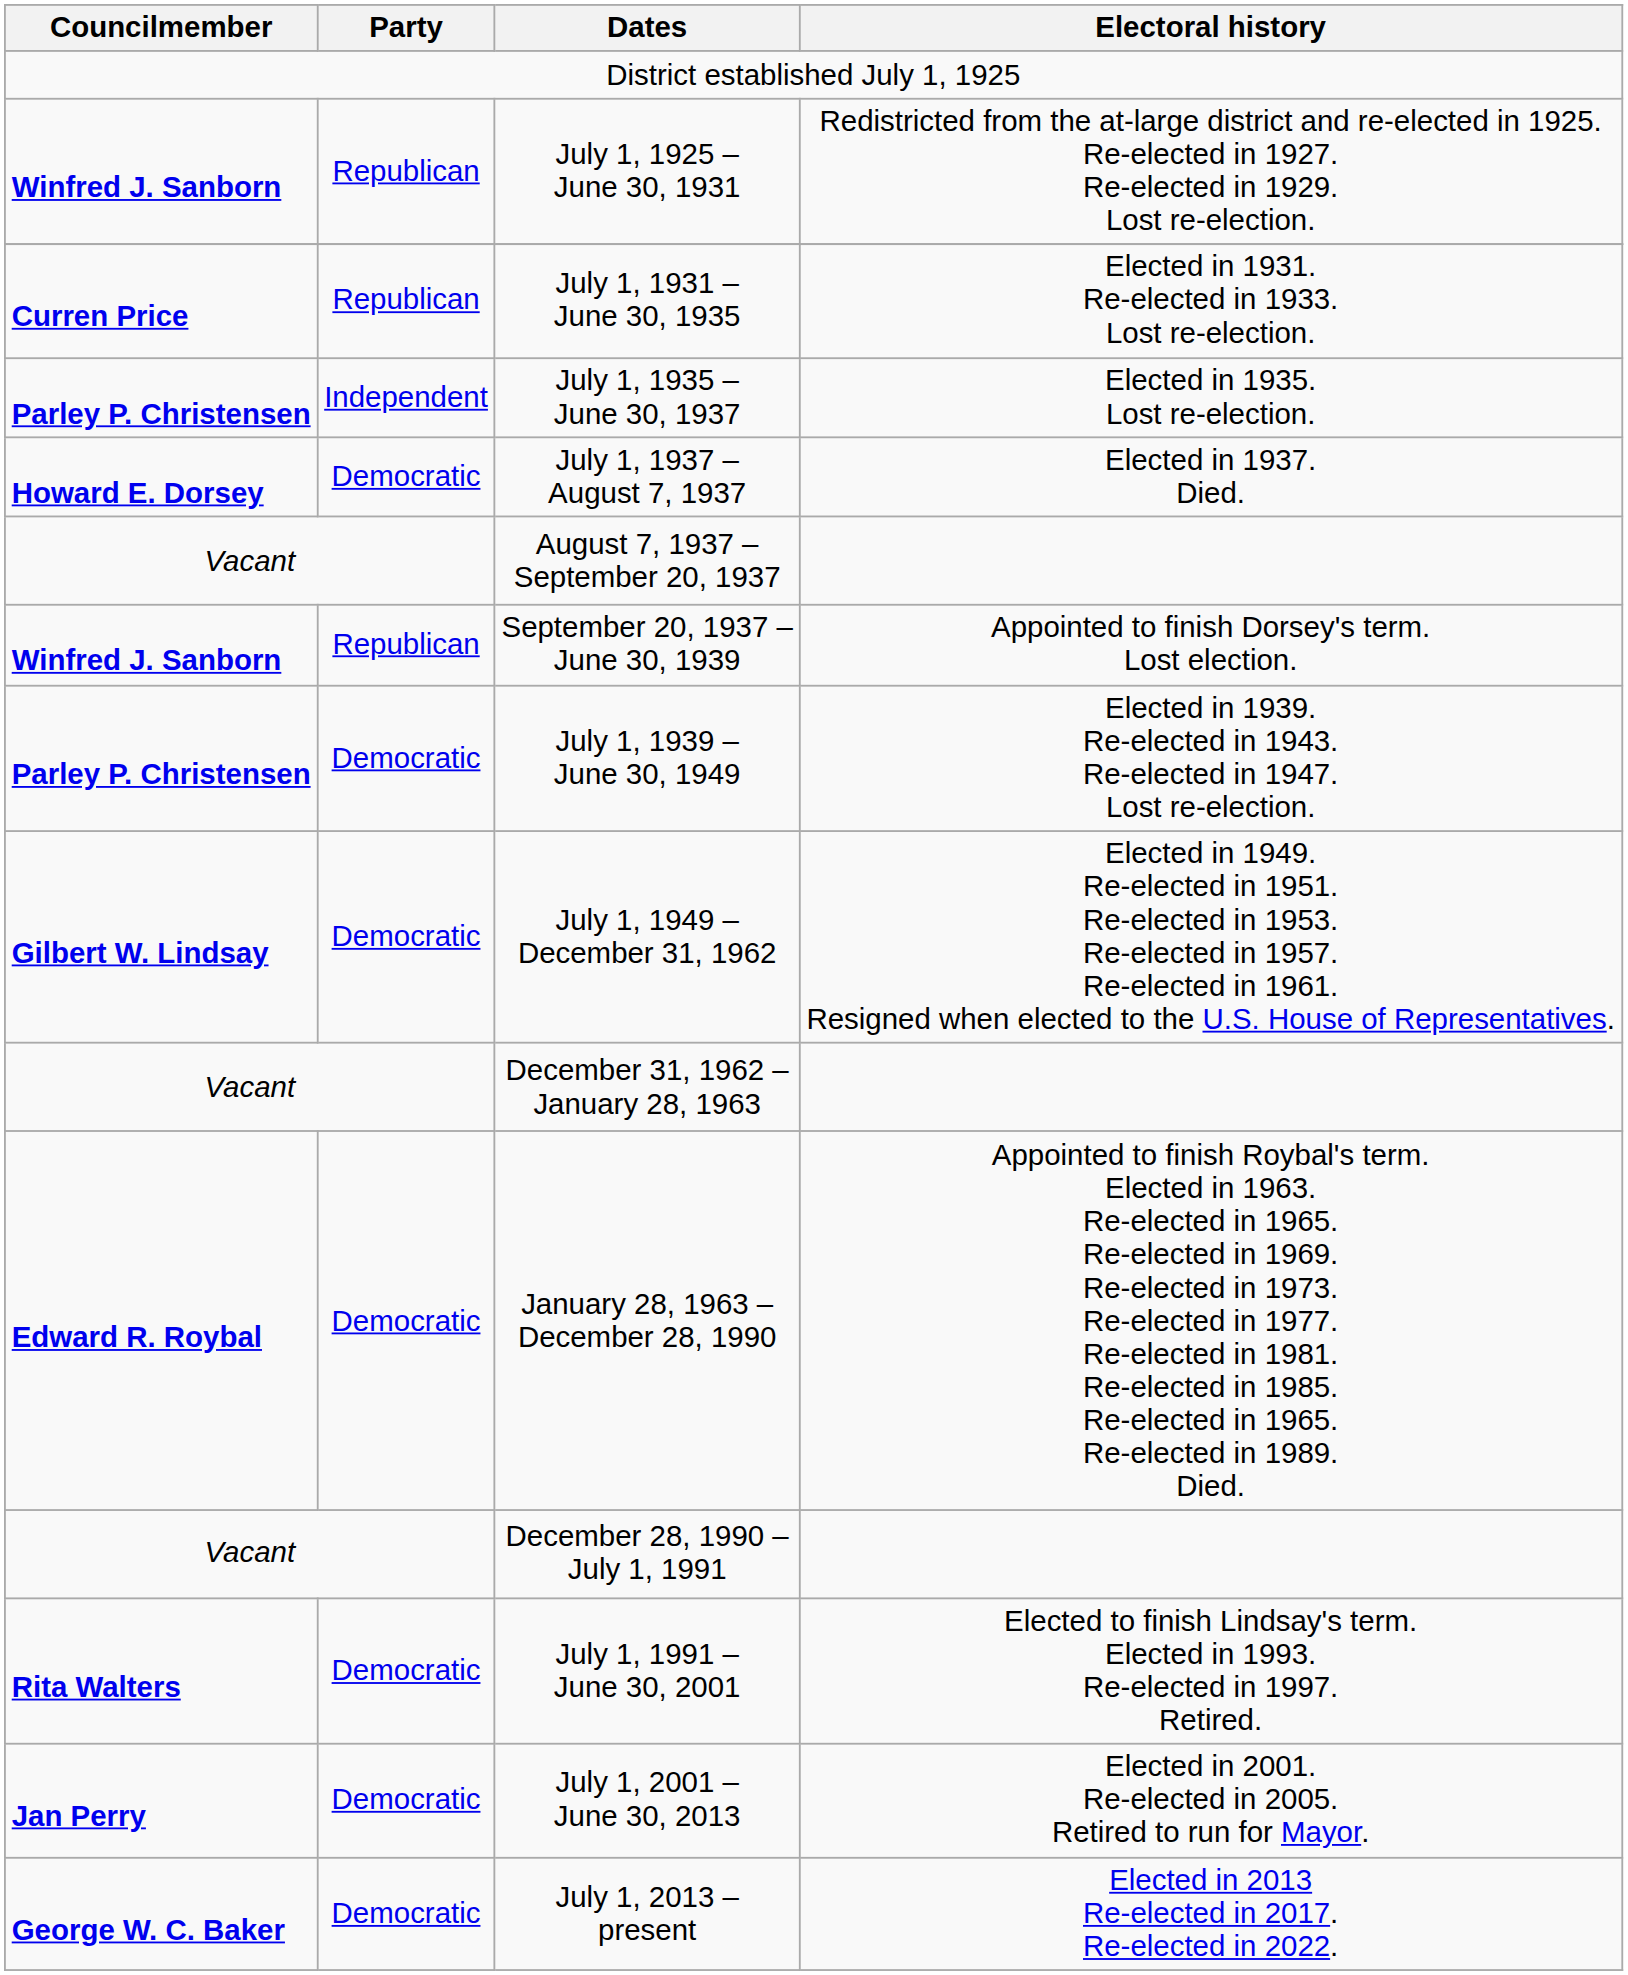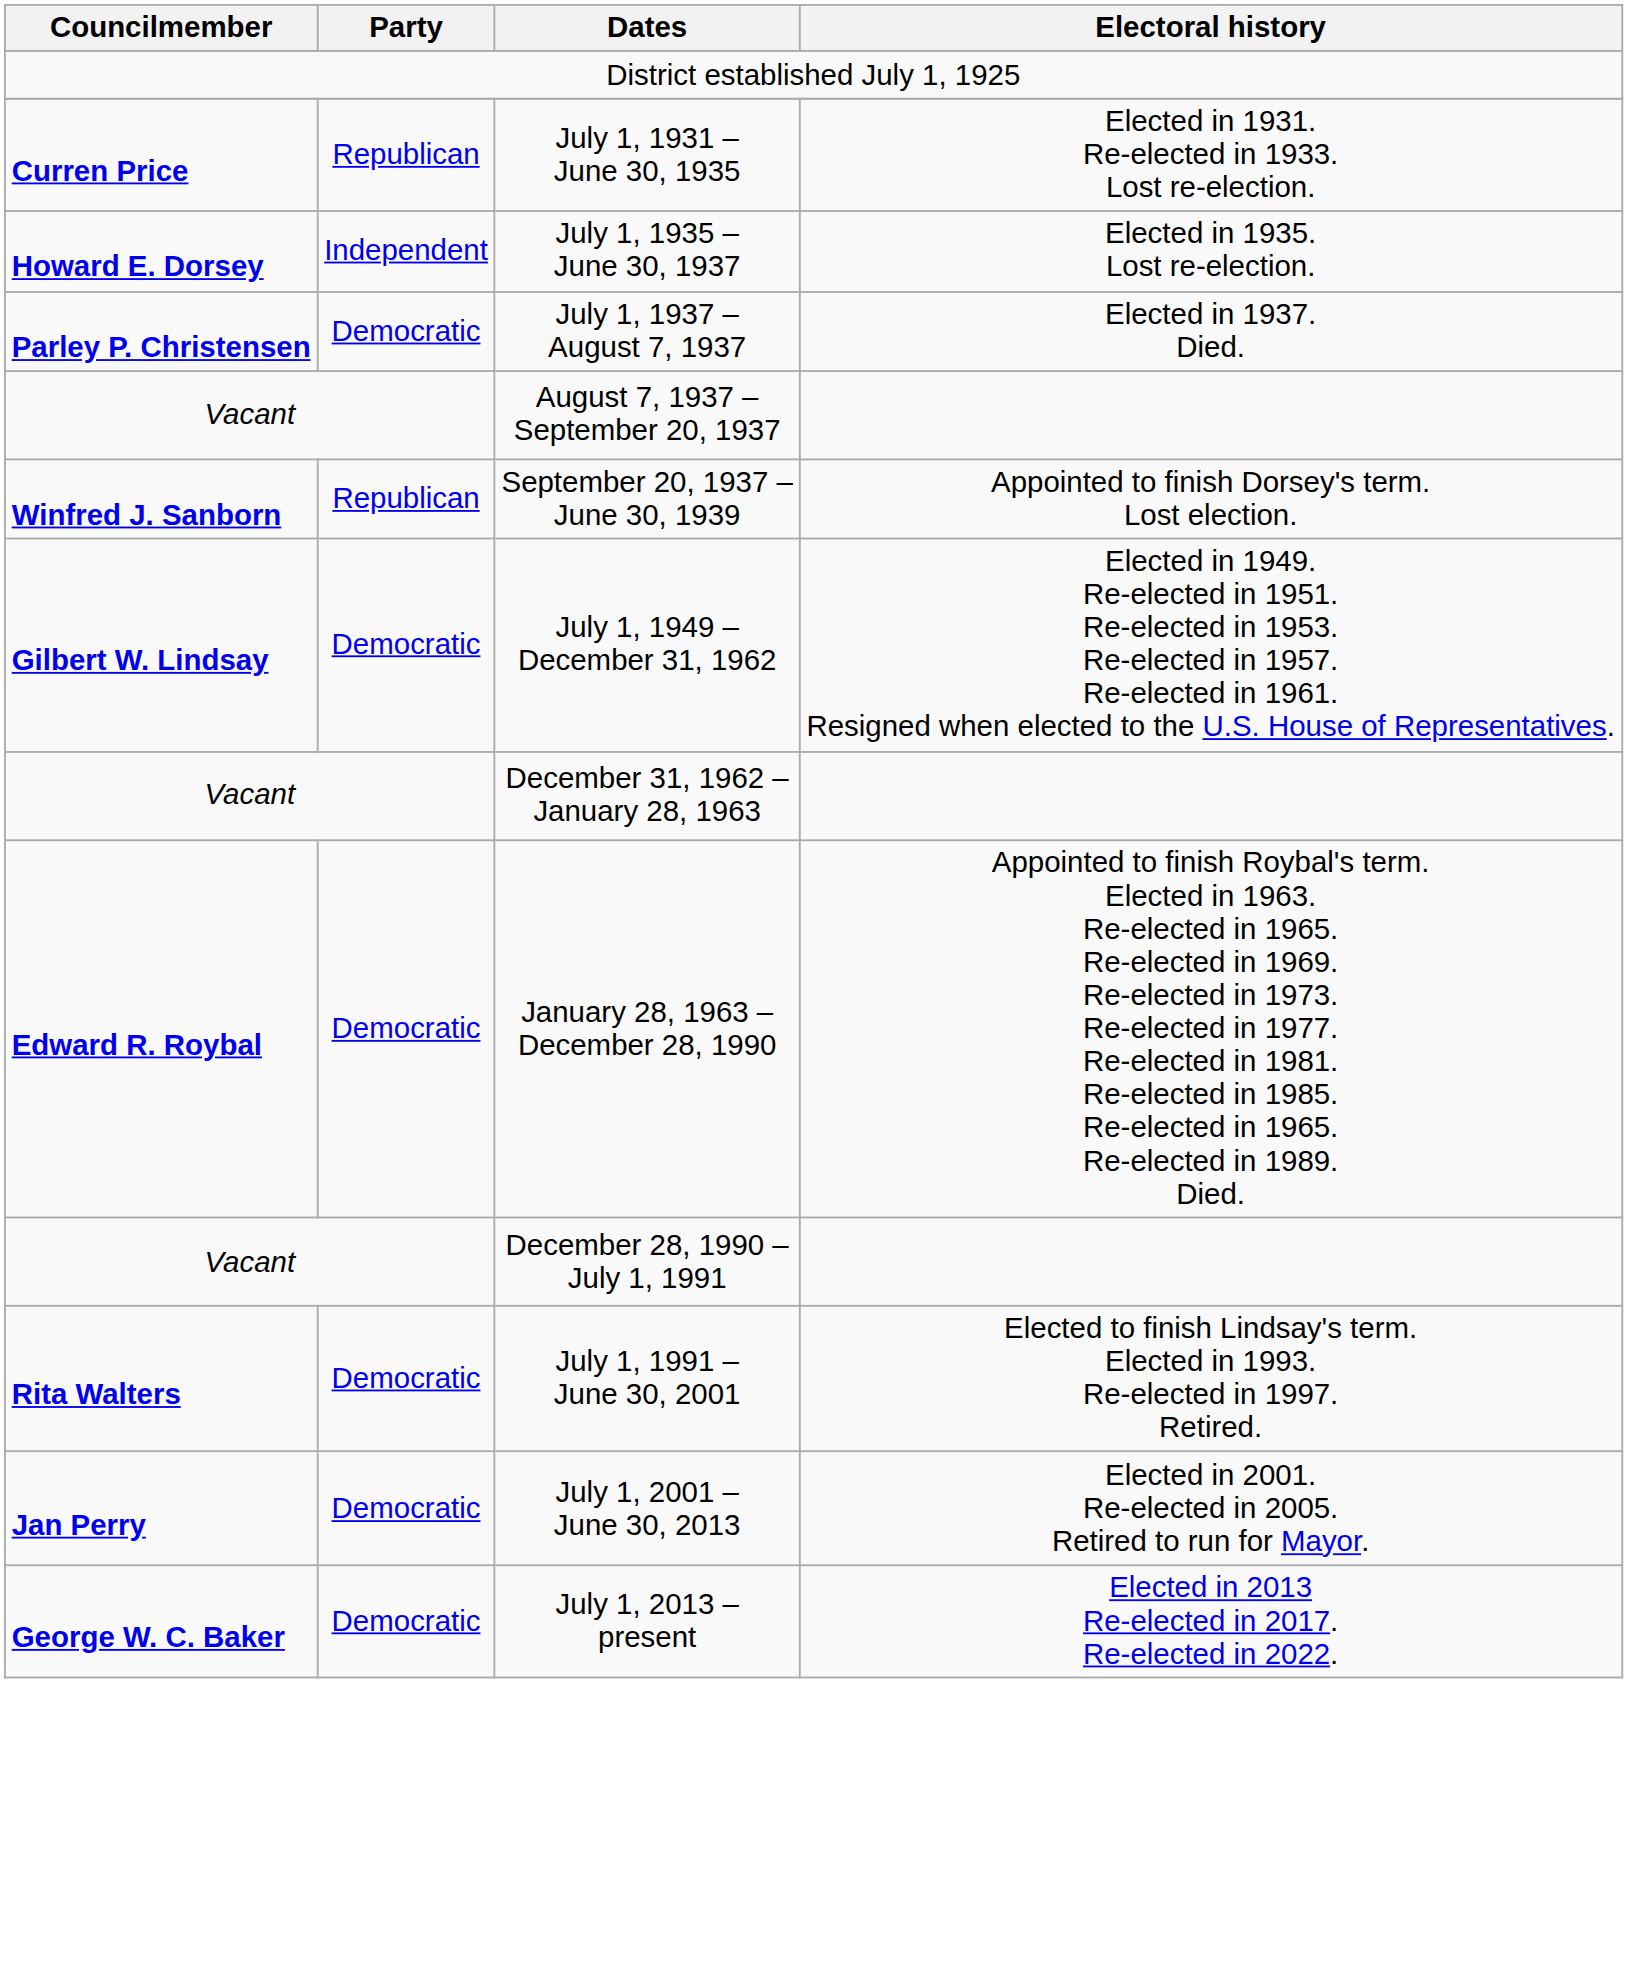 <table class="wikitable" style="text-align:center;">
 <tr>
 <th>Councilmember</th>
 <th>Party</th>
 <th>Dates</th>
 <th>Electoral history</th>
 </tr>
 <tr>
 <td colspan="4">District established July 1, 1925</td>
 </tr>
 <tr>
-<td rowspan=1 align=left> <br> <strong><a href='#'>Winfred J. Sanborn</a></strong><br></td>
-<td rowspan=1 ><a href='#'>Republican</a></td>
-<td rowspan=1 nowrap>July 1, 1925 –<br> June 30, 1931</td>
-<td rowspan=1>Redistricted from the at-large district and re-elected in 1925. <br> Re-elected in 1927. <br> Re-elected in 1929. <br> Lost re-election.</td>
-</tr>
-<tr>
 </tr>
 <tr>
 <td align=left> <br> <strong><a href='#'>Curren Price</a></strong><br> </td>
 <td><a href='#'>Republican</a></td>
 <td nowrap>July 1, 1931 –<br>  June 30, 1935</td>
 <td>Elected in 1931. <br> Re-elected in 1933. <br> Lost re-election.</td>
 </tr>
 <tr>
-<td align=left> <br> <strong><a href='#'>Parley P. Christensen</a></strong><br> </td>
+<td align=left> <br> <strong><a href='#'>Howard E. Dorsey</a></strong><br></td>
 <td><a href='#'>Independent</a></td>
 <td nowrap>July 1, 1935 –<br>   June 30, 1937</td>
 <td>Elected in 1935. <br> Lost re-election.</td>
 </tr>
 <tr>
-<td align=left> <br> <strong><a href='#'>Howard E. Dorsey</a></strong><br></td>
+<td align=left> <br> <strong><a href='#'>Parley P. Christensen</a></strong><br> </td>
 <td><a href='#'>Democratic</a></td>
 <td nowrap>July 1, 1937 –<br> August 7, 1937</td>
 <td>Elected in 1937. <br> Died.</td>
 </tr>
 <tr style="height:3em">
 <td colspan=2><em>Vacant</em></td>
 <td nowrap>August 7, 1937 –<br>September 20, 1937</td>
 <td></td>
 </tr>
 <tr>
 <td align=left> <br> <strong><a href='#'>Winfred J. Sanborn</a></strong><br></td>
 <td><a href='#'>Republican</a></td>
 <td nowrap>September 20, 1937 –<br> June 30, 1939</td>
 <td>Appointed to finish Dorsey's term. <br> Lost election.</td>
-</tr>
-<tr>
-<td align=left> <br> <strong><a href='#'>Parley P. Christensen</a></strong><br> </td>
-<td><a href='#'>Democratic</a></td>
-<td nowrap>July 1, 1939 –<br> June 30, 1949</td>
-<td>Elected in 1939. <br> Re-elected in 1943. <br> Re-elected in 1947. <br> Lost re-election.</td>
 </tr>
 <tr>
 <td align=left> <br> <strong><a href='#'>Gilbert W. Lindsay</a></strong><br></td>
 <td><a href='#'>Democratic</a></td>
 <td nowrap>July 1, 1949 –<br> December 31, 1962</td>
 <td>Elected in 1949. <br> Re-elected in 1951. <br> Re-elected in 1953. <br> Re-elected in 1957. <br> Re-elected in 1961. <br> Resigned when elected to the <a href='#'>U.S. House of Representatives</a>.</td>
 </tr>
 <tr style="height:3em">
 <td colspan=2><em>Vacant</em></td>
 <td nowrap>December 31, 1962 –<br>January 28, 1963</td>
 <td></td>
 </tr>
 <tr>
 <td align=left> <br> <strong><a href='#'>Edward R. Roybal</a></strong><br></td>
 <td><a href='#'>Democratic</a></td>
 <td nowrap>January 28, 1963 –<br> December 28, 1990</td>
 <td>Appointed to finish Roybal's term. <br> Elected in 1963. <br> Re-elected in 1965. <br> Re-elected in 1969. <br> Re-elected in 1973. <br> Re-elected in 1977. <br> Re-elected in 1981. <br> Re-elected in 1985. <br> Re-elected in 1965. <br> Re-elected in 1989. <br> Died.</td>
 </tr>
 <tr style="height:3em">
 <td colspan=2><em>Vacant</em></td>
 <td nowrap>December 28, 1990 –<br>July 1, 1991</td>
 <td></td>
 </tr>
 <tr>
 <td align=left> <br> <strong><a href='#'>Rita Walters</a></strong><br> </td>
 <td><a href='#'>Democratic</a></td>
 <td nowrap>July 1, 1991 –<br> June 30, 2001</td>
 <td>Elected to finish Lindsay's term. <br> Elected in 1993. <br> Re-elected in 1997. <br> Retired.</td>
 </tr>
 <tr>
 <td align=left> <br> <strong><a href='#'>Jan Perry</a></strong><br></td>
 <td><a href='#'>Democratic</a></td>
 <td nowrap>July 1, 2001 –<br> June 30, 2013</td>
 <td>Elected in 2001. <br> Re-elected in 2005. <br> Retired to run for <a href='#'>Mayor</a>.</td>
 </tr>
 <tr>
 <td align=left> <br> <strong><a href='#'>George W. C. Baker</a></strong><br></td>
 <td><a href='#'>Democratic</a></td>
 <td nowrap>July 1, 2013 –<br>present</td>
 <td><a href='#'>Elected in 2013</a> <br> <a href='#'>Re-elected in 2017</a>. <br> <a href='#'>Re-elected in 2022</a>.</td>
 </tr>
 </table>
